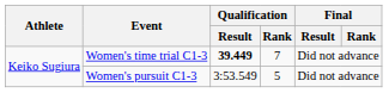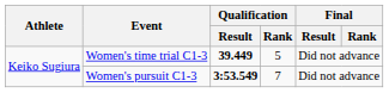 <table class=wikitable style="font-size:90%">
 <tr>
 <th rowspan="2">Athlete</th>
 <th rowspan="2">Event</th>
 <th colspan="2">Qualification</th>
 <th colspan="2">Final</th>
 </tr>
 <tr>
 <th>Result</th>
 <th>Rank</th>
 <th>Result</th>
 <th>Rank</th>
 </tr>
 <tr align=center>
 <td align=left rowspan=2><a href='#'>Keiko Sugiura</a></td>
 <td align=left><a href='#'>Women's time trial C1-3</a></td>
 <td><strong>39.449</strong></td>
-<td>7</td>
+<td>5</td>
 <td colspan="2">Did not advance</td>
 </tr>
 <tr align=center>
 <td align=left><a href='#'>Women's pursuit C1-3</a></td>
-<td>3:53.549</td>
-<td>5</td>
+<td><strong>3:53.549</strong></td>
+<td>7</td>
 <td colspan=2>Did not advance</td>
 </tr>
 </table>
